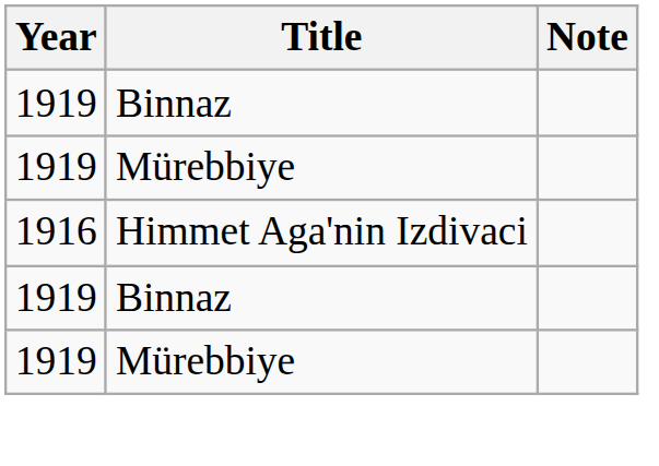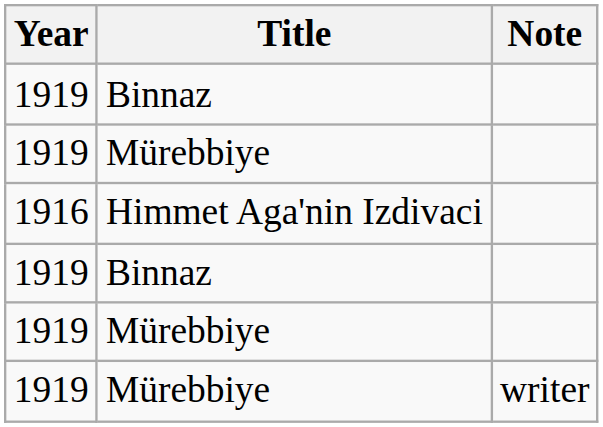 <table class="wikitable">
 <tr>
 <th>Year</th>
 <th>Title</th>
 <th>Note</th>
 </tr>
 <tr>
 <td>1919</td>
 <td>Binnaz</td>
 <td></td>
 </tr>
 <tr>
 <td>1919</td>
 <td>Mürebbiye</td>
 <td></td>
 </tr>
 <tr>
 <td>1916</td>
 <td>Himmet Aga'nin Izdivaci</td>
 <td></td>
 </tr>
 <tr>
 <td>1919</td>
 <td>Binnaz</td>
 <td></td>
 </tr>
 <tr>
 <td>1919</td>
 <td>Mürebbiye</td>
 <td></td>
 </tr>
+<tr>
+<td>1919</td>
+<td>Mürebbiye</td>
+<td>writer</td>
+</tr>
 </table>
